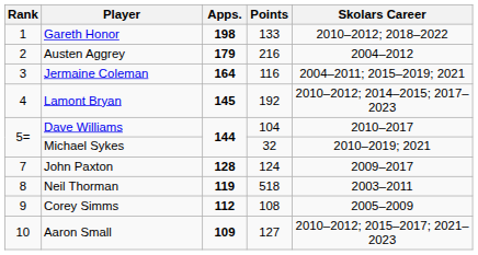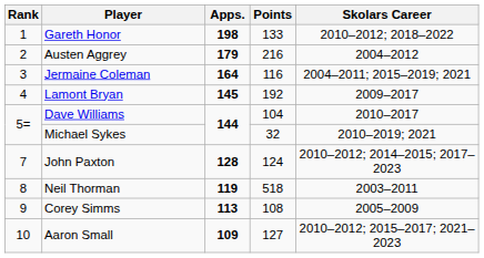 <table class="wikitable sortable" style="text-align:center;">
 <tr>
 <th width="25">Rank</th>
 <th style="width:200px;">Player</th>
 <th width="50">Apps.</th>
 <th width="50">Points</th>
 <th style="width:225px;">Skolars Career</th>
 </tr>
 <tr>
 <td>1</td>
 <td align="left"> <a href='#'>Gareth Honor</a></td>
 <td><strong>198</strong></td>
 <td>133</td>
 <td>2010–2012; 2018–2022</td>
 </tr>
 <tr>
 <td>2</td>
 <td align="left"> Austen Aggrey</td>
 <td><strong>179</strong></td>
 <td>216</td>
 <td>2004–2012</td>
 </tr>
 <tr>
 <td>3</td>
 <td align="left"> <a href='#'>Jermaine Coleman</a></td>
 <td><strong>164</strong></td>
 <td>116</td>
 <td>2004–2011; 2015–2019; 2021</td>
 </tr>
 <tr>
 <td>4</td>
 <td align="left"> <a href='#'>Lamont Bryan</a></td>
 <td><strong>145</strong></td>
 <td>192</td>
-<td>2010–2012; 2014–2015; 2017–2023</td>
+<td>2009–2017</td>
 </tr>
 <tr>
 <td rowspan=2>5=</td>
 <td align="left"> <a href='#'>Dave Williams</a></td>
 <td rowspan=2><strong>144</strong></td>
 <td>104</td>
 <td>2010–2017</td>
 </tr>
 <tr>
 <td align="left"> Michael Sykes</td>
 <td>32</td>
 <td>2010–2019; 2021</td>
 </tr>
 <tr>
 <td>7</td>
 <td align="left"> John Paxton</td>
 <td><strong>128</strong></td>
 <td>124</td>
-<td>2009–2017</td>
+<td>2010–2012; 2014–2015; 2017–2023</td>
 </tr>
 <tr>
 <td>8</td>
 <td align="left"> Neil Thorman</td>
 <td><strong>119</strong></td>
 <td>518</td>
 <td>2003–2011</td>
 </tr>
 <tr>
 <td>9</td>
 <td align="left"> Corey Simms</td>
-<td><strong>112</strong></td>
+<td><strong>113</strong></td>
 <td>108</td>
 <td>2005–2009</td>
 </tr>
 <tr>
 <td>10</td>
 <td align="left"> Aaron Small</td>
 <td><strong>109</strong></td>
 <td>127</td>
 <td>2010–2012; 2015–2017; 2021–2023</td>
 </tr>
 </table>
